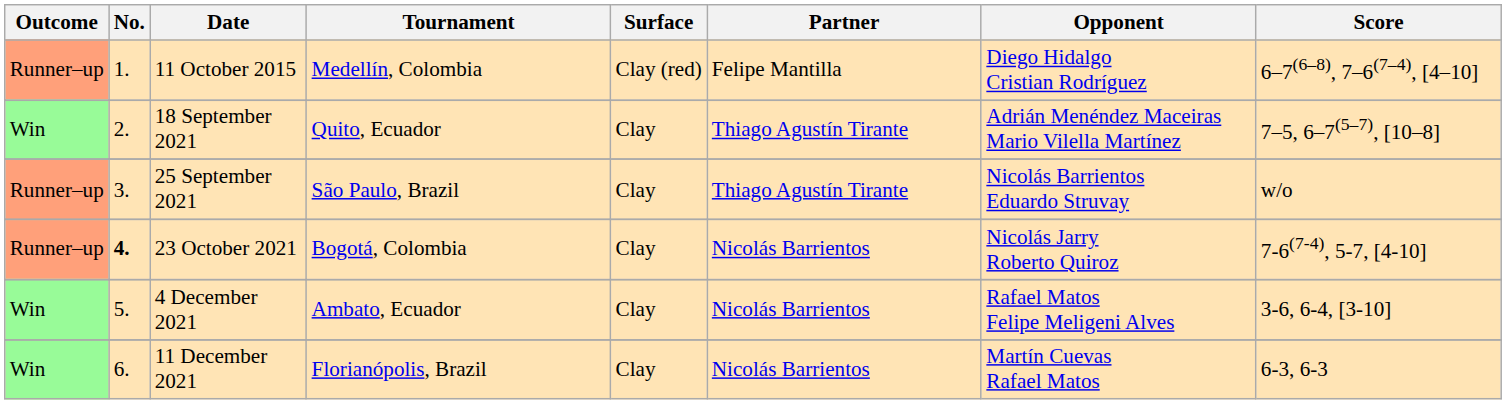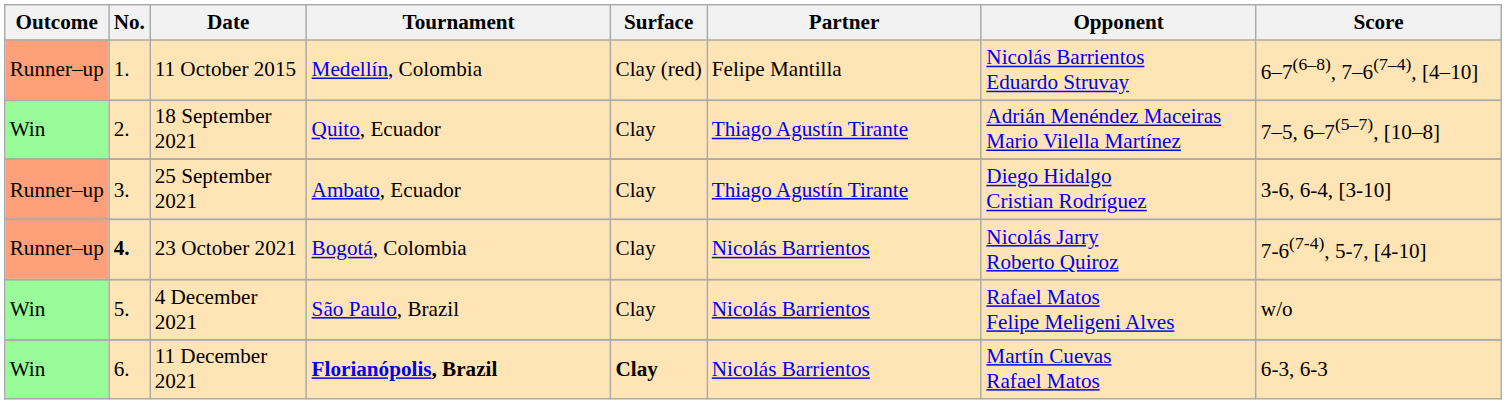 <table class="wikitable" style=font-size:90%>
 <tr>
 <th>Outcome</th>
 <th>No.</th>
 <th width=100>Date</th>
 <th width=200>Tournament</th>
 <th>Surface</th>
 <th width=180>Partner</th>
 <th width=180>Opponent</th>
 <th width=160>Score</th>
 </tr>
 <tr bgcolor=moccasin>
 <td bgcolor="FFA07A">Runner–up</td>
 <td>1.</td>
 <td>11 October 2015</td>
 <td><a href='#'>Medellín</a>, Colombia</td>
 <td>Clay (red)</td>
 <td> Felipe Mantilla</td>
-<td> <a href='#'>Diego Hidalgo</a><br> <a href='#'>Cristian Rodríguez</a></td>
+<td> <a href='#'>Nicolás Barrientos</a><br> <a href='#'>Eduardo Struvay</a></td>
 <td>6–7<sup>(6–8)</sup>, 7–6<sup>(7–4)</sup>, [4–10]</td>
 </tr>
 <tr>
 </tr>
 <tr bgcolor=moccasin>
 <td bgcolor="98FB98">Win</td>
 <td>2.</td>
 <td>18 September 2021</td>
 <td><a href='#'>Quito</a>, Ecuador</td>
 <td>Clay</td>
 <td> <a href='#'>Thiago Agustín Tirante</a></td>
 <td> <a href='#'>Adrián Menéndez Maceiras</a><br> <a href='#'>Mario Vilella Martínez</a></td>
 <td>7–5, 6–7<sup>(5–7)</sup>, [10–8]</td>
 </tr>
 <tr>
 </tr>
 <tr bgcolor=moccasin>
 <td bgcolor="FFA07A">Runner–up</td>
 <td>3.</td>
 <td>25 September 2021</td>
-<td><a href='#'>São Paulo</a>, Brazil</td>
+<td><a href='#'>Ambato</a>, Ecuador</td>
 <td>Clay</td>
 <td> <a href='#'>Thiago Agustín Tirante</a></td>
-<td> <a href='#'>Nicolás Barrientos</a><br> <a href='#'>Eduardo Struvay</a></td>
-<td>w/o</td>
+<td> <a href='#'>Diego Hidalgo</a><br> <a href='#'>Cristian Rodríguez</a></td>
+<td>3-6, 6-4, [3-10]</td>
 </tr>
 <tr>
 </tr>
 <tr bgcolor=moccasin>
 <td bgcolor="FFA07A">Runner–up</td>
 <td><strong>4.</strong></td>
 <td>23 October 2021</td>
 <td><a href='#'>Bogotá</a>, Colombia</td>
 <td>Clay</td>
 <td> <a href='#'>Nicolás Barrientos</a></td>
 <td> <a href='#'>Nicolás Jarry</a><br> <a href='#'>Roberto Quiroz</a></td>
 <td>7-6<sup>(7-4)</sup>, 5-7, [4-10]</td>
 </tr>
 <tr>
 </tr>
 <tr bgcolor=moccasin>
 <td bgcolor="98FB98">Win</td>
 <td>5.</td>
 <td>4 December 2021</td>
-<td><a href='#'>Ambato</a>, Ecuador</td>
+<td><a href='#'>São Paulo</a>, Brazil</td>
 <td>Clay</td>
 <td> <a href='#'>Nicolás Barrientos</a></td>
 <td> <a href='#'>Rafael Matos</a><br> <a href='#'>Felipe Meligeni Alves</a></td>
-<td>3-6, 6-4, [3-10]</td>
+<td>w/o</td>
 </tr>
 <tr>
 </tr>
 <tr bgcolor=moccasin>
 <td bgcolor="98FB98">Win</td>
 <td>6.</td>
 <td>11 December 2021</td>
-<td><a href='#'>Florianópolis</a>, Brazil</td>
-<td>Clay</td>
+<td><strong><a href='#'>Florianópolis</a>, Brazil</strong></td>
+<td><strong>Clay</strong></td>
 <td> <a href='#'>Nicolás Barrientos</a></td>
 <td> <a href='#'>Martín Cuevas</a><br> <a href='#'>Rafael Matos</a></td>
 <td>6-3, 6-3</td>
 </tr>
 </table>
